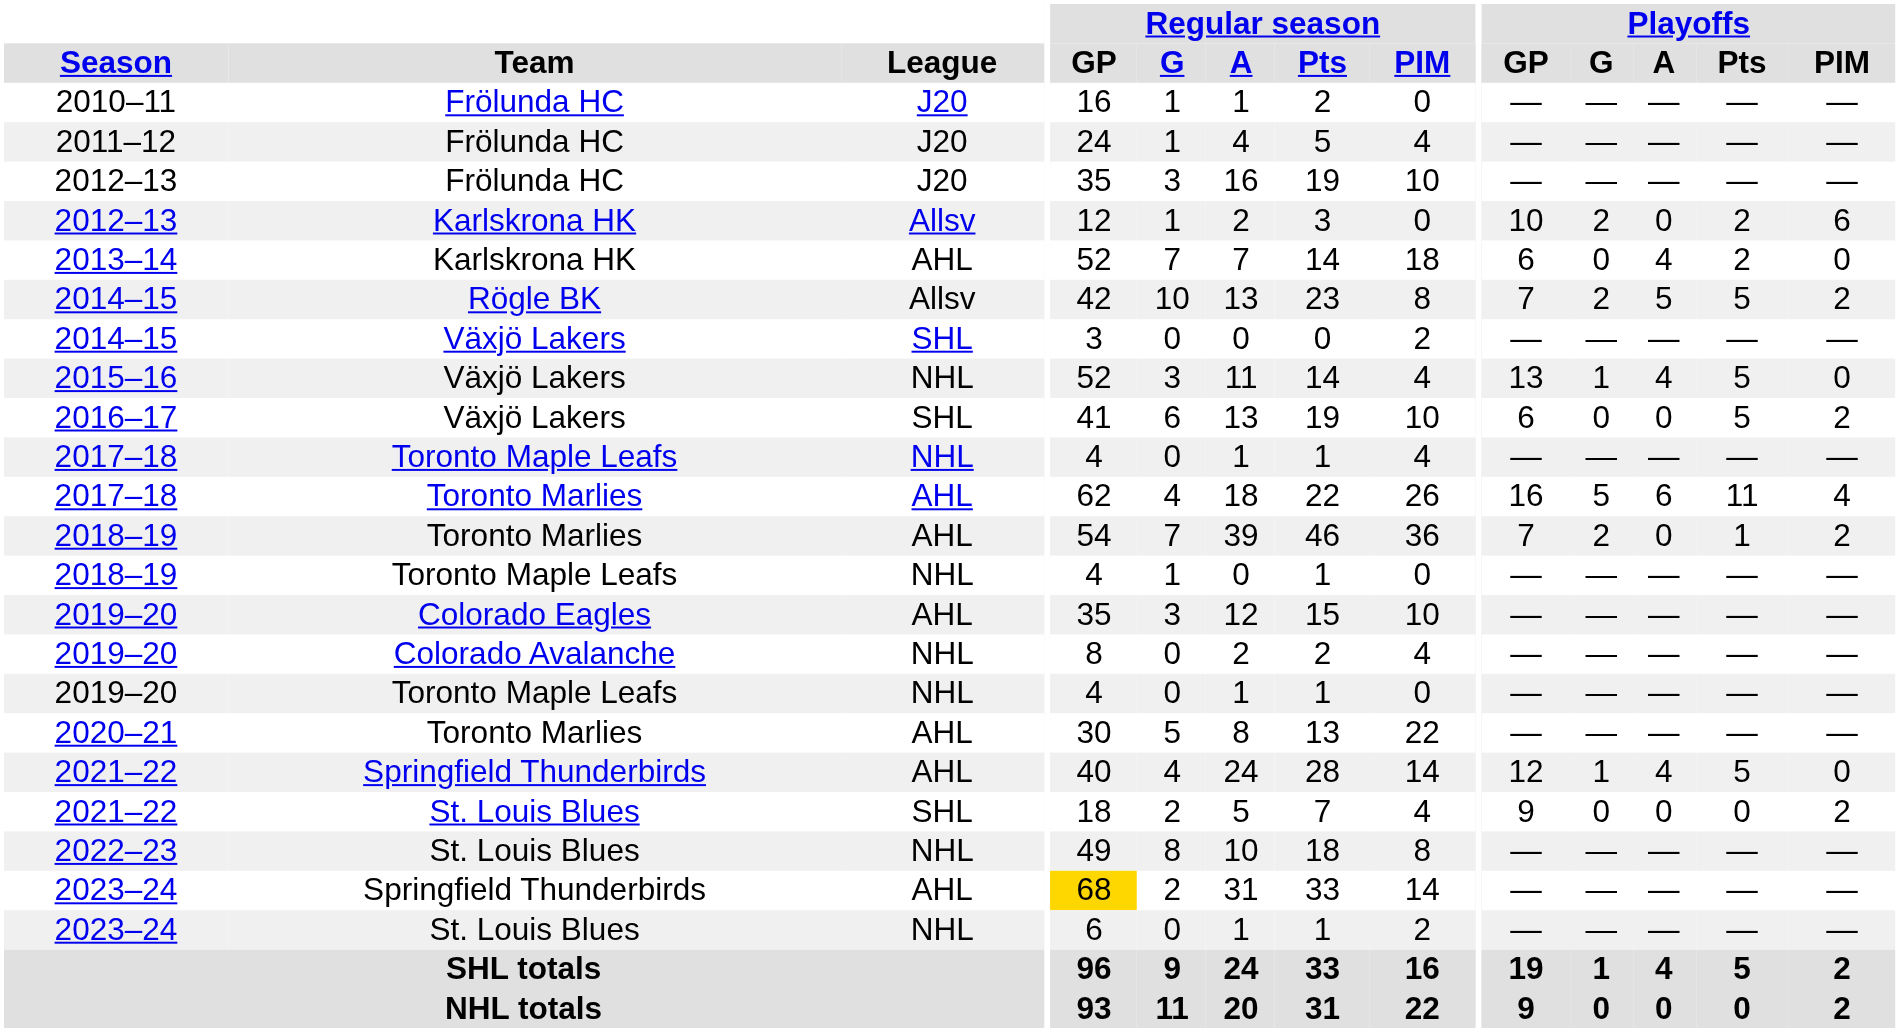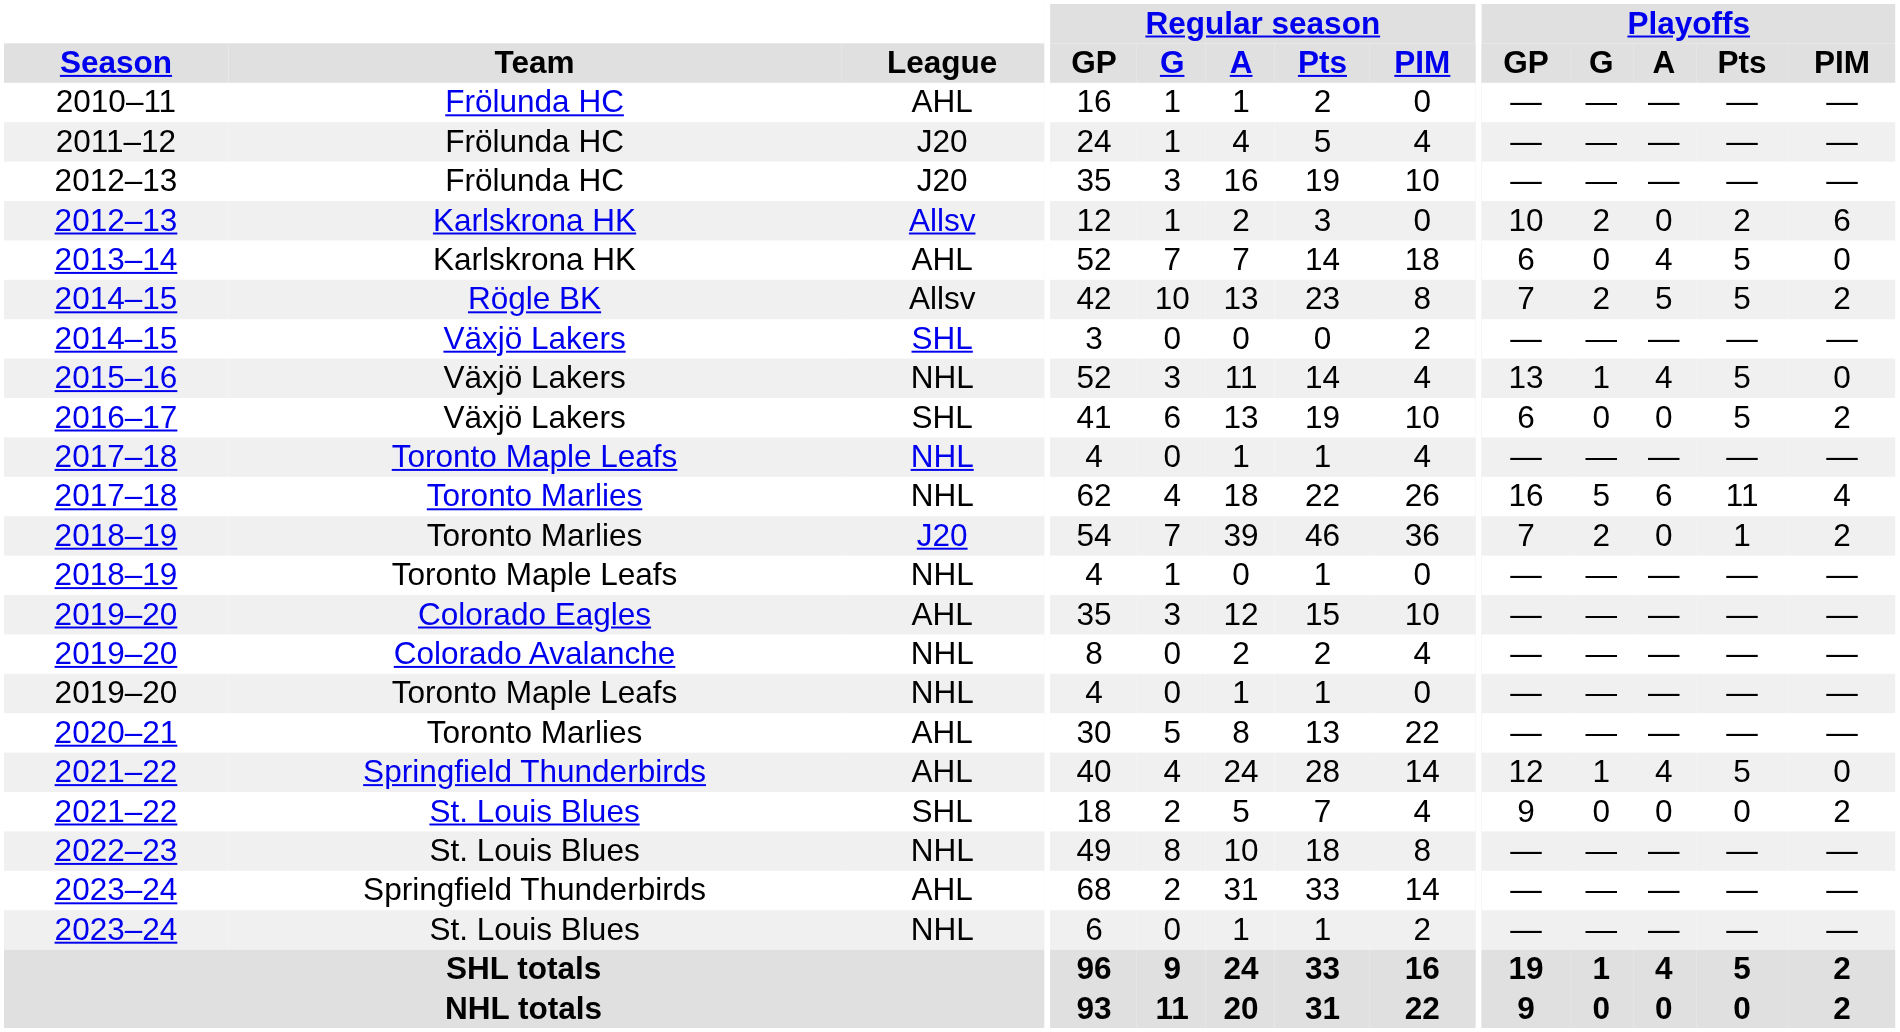 <table border="0" cellpadding="1" cellspacing="0" style="text-align:center; width:60em">
 <tr bgcolor="#e0e0e0">
 <th colspan="3" bgcolor="#ffffff"></th>
 <th rowspan="99" bgcolor="#ffffff"></th>
 <th colspan="5"><a href='#'>Regular season</a></th>
 <th rowspan="99" bgcolor="#ffffff"></th>
 <th colspan="5"><a href='#'>Playoffs</a></th>
 </tr>
 <tr bgcolor="#e0e0e0">
 <th><a href='#'>Season</a></th>
 <th>Team</th>
 <th>League</th>
 <th>GP</th>
 <th><a href='#'>G</a></th>
 <th><a href='#'>A</a></th>
 <th><a href='#'>Pts</a></th>
 <th><a href='#'>PIM</a></th>
 <th>GP</th>
 <th>G</th>
 <th>A</th>
 <th>Pts</th>
 <th>PIM</th>
 </tr>
 <tr>
 <td>2010–11</td>
 <td><a href='#'>Frölunda HC</a></td>
-<td><a href='#'>J20</a></td>
+<td>AHL</td>
 <td>16</td>
 <td>1</td>
 <td>1</td>
 <td>2</td>
 <td>0</td>
 <td>—</td>
 <td>—</td>
 <td>—</td>
 <td>—</td>
 <td>—</td>
 </tr>
 <tr bgcolor="#f0f0f0">
 <td>2011–12</td>
 <td>Frölunda HC</td>
 <td>J20</td>
 <td>24</td>
 <td>1</td>
 <td>4</td>
 <td>5</td>
 <td>4</td>
 <td>—</td>
 <td>—</td>
 <td>—</td>
 <td>—</td>
 <td>—</td>
 </tr>
 <tr>
 <td>2012–13</td>
 <td>Frölunda HC</td>
 <td>J20</td>
 <td>35</td>
 <td>3</td>
 <td>16</td>
 <td>19</td>
 <td>10</td>
 <td>—</td>
 <td>—</td>
 <td>—</td>
 <td>—</td>
 <td>—</td>
 </tr>
 <tr bgcolor="#f0f0f0">
 <td><a href='#'>2012–13</a></td>
 <td><a href='#'>Karlskrona HK</a></td>
 <td><a href='#'>Allsv</a></td>
 <td>12</td>
 <td>1</td>
 <td>2</td>
 <td>3</td>
 <td>0</td>
 <td>10</td>
 <td>2</td>
 <td>0</td>
 <td>2</td>
 <td>6</td>
 </tr>
 <tr>
 <td><a href='#'>2013–14</a></td>
 <td>Karlskrona HK</td>
 <td>AHL</td>
 <td>52</td>
 <td>7</td>
 <td>7</td>
 <td>14</td>
 <td>18</td>
 <td>6</td>
 <td>0</td>
 <td>4</td>
-<td>2</td>
+<td>5</td>
 <td>0</td>
 </tr>
 <tr bgcolor="#f0f0f0">
 <td><a href='#'>2014–15</a></td>
 <td><a href='#'>Rögle BK</a></td>
 <td>Allsv</td>
 <td>42</td>
 <td>10</td>
 <td>13</td>
 <td>23</td>
 <td>8</td>
 <td>7</td>
 <td>2</td>
 <td>5</td>
 <td>5</td>
 <td>2</td>
 </tr>
 <tr>
 <td><a href='#'>2014–15</a></td>
 <td><a href='#'>Växjö Lakers</a></td>
 <td><a href='#'>SHL</a></td>
 <td>3</td>
 <td>0</td>
 <td>0</td>
 <td>0</td>
 <td>2</td>
 <td>—</td>
 <td>—</td>
 <td>—</td>
 <td>—</td>
 <td>—</td>
 </tr>
 <tr bgcolor="#f0f0f0">
 <td><a href='#'>2015–16</a></td>
 <td>Växjö Lakers</td>
 <td>NHL</td>
 <td>52</td>
 <td>3</td>
 <td>11</td>
 <td>14</td>
 <td>4</td>
 <td>13</td>
 <td>1</td>
 <td>4</td>
 <td>5</td>
 <td>0</td>
 </tr>
 <tr>
 <td><a href='#'>2016–17</a></td>
 <td>Växjö Lakers</td>
 <td>SHL</td>
 <td>41</td>
 <td>6</td>
 <td>13</td>
 <td>19</td>
 <td>10</td>
 <td>6</td>
 <td>0</td>
 <td>0</td>
 <td>5</td>
 <td>2</td>
 </tr>
 <tr bgcolor="#f0f0f0">
 <td><a href='#'>2017–18</a></td>
 <td><a href='#'>Toronto Maple Leafs</a></td>
 <td><a href='#'>NHL</a></td>
 <td>4</td>
 <td>0</td>
 <td>1</td>
 <td>1</td>
 <td>4</td>
 <td>—</td>
 <td>—</td>
 <td>—</td>
 <td>—</td>
 <td>—</td>
 </tr>
 <tr>
 <td><a href='#'>2017–18</a></td>
 <td><a href='#'>Toronto Marlies</a></td>
-<td><a href='#'>AHL</a></td>
+<td>NHL</td>
 <td>62</td>
 <td>4</td>
 <td>18</td>
 <td>22</td>
 <td>26</td>
 <td>16</td>
 <td>5</td>
 <td>6</td>
 <td>11</td>
 <td>4</td>
 </tr>
 <tr bgcolor="#f0f0f0">
 <td><a href='#'>2018–19</a></td>
 <td>Toronto Marlies</td>
-<td>AHL</td>
+<td><a href='#'>J20</a></td>
 <td>54</td>
 <td>7</td>
 <td>39</td>
 <td>46</td>
 <td>36</td>
 <td>7</td>
 <td>2</td>
 <td>0</td>
 <td>1</td>
 <td>2</td>
 </tr>
 <tr>
 <td><a href='#'>2018–19</a></td>
 <td>Toronto Maple Leafs</td>
 <td>NHL</td>
 <td>4</td>
 <td>1</td>
 <td>0</td>
 <td>1</td>
 <td>0</td>
 <td>—</td>
 <td>—</td>
 <td>—</td>
 <td>—</td>
 <td>—</td>
 </tr>
 <tr bgcolor="#f0f0f0">
 <td><a href='#'>2019–20</a></td>
 <td><a href='#'>Colorado Eagles</a></td>
 <td>AHL</td>
 <td>35</td>
 <td>3</td>
 <td>12</td>
 <td>15</td>
 <td>10</td>
 <td>—</td>
 <td>—</td>
 <td>—</td>
 <td>—</td>
 <td>—</td>
 </tr>
 <tr>
 <td><a href='#'>2019–20</a></td>
 <td><a href='#'>Colorado Avalanche</a></td>
 <td>NHL</td>
 <td>8</td>
 <td>0</td>
 <td>2</td>
 <td>2</td>
 <td>4</td>
 <td>—</td>
 <td>—</td>
 <td>—</td>
 <td>—</td>
 <td>—</td>
 </tr>
 <tr bgcolor="#f0f0f0">
 <td>2019–20</td>
 <td>Toronto Maple Leafs</td>
 <td>NHL</td>
 <td>4</td>
 <td>0</td>
 <td>1</td>
 <td>1</td>
 <td>0</td>
 <td>—</td>
 <td>—</td>
 <td>—</td>
 <td>—</td>
 <td>—</td>
 </tr>
 <tr>
 <td><a href='#'>2020–21</a></td>
 <td>Toronto Marlies</td>
 <td>AHL</td>
 <td>30</td>
 <td>5</td>
 <td>8</td>
 <td>13</td>
 <td>22</td>
 <td>—</td>
 <td>—</td>
 <td>—</td>
 <td>—</td>
 <td>—</td>
 </tr>
 <tr bgcolor="#f0f0f0">
 <td><a href='#'>2021–22</a></td>
 <td><a href='#'>Springfield Thunderbirds</a></td>
 <td>AHL</td>
 <td>40</td>
 <td>4</td>
 <td>24</td>
 <td>28</td>
 <td>14</td>
 <td>12</td>
 <td>1</td>
 <td>4</td>
 <td>5</td>
 <td>0</td>
 </tr>
 <tr>
 <td><a href='#'>2021–22</a></td>
 <td><a href='#'>St. Louis Blues</a></td>
 <td>SHL</td>
 <td>18</td>
 <td>2</td>
 <td>5</td>
 <td>7</td>
 <td>4</td>
 <td>9</td>
 <td>0</td>
 <td>0</td>
 <td>0</td>
 <td>2</td>
 </tr>
 <tr bgcolor="#f0f0f0">
 <td><a href='#'>2022–23</a></td>
 <td>St. Louis Blues</td>
 <td>NHL</td>
 <td>49</td>
 <td>8</td>
 <td>10</td>
 <td>18</td>
 <td>8</td>
 <td>—</td>
 <td>—</td>
 <td>—</td>
 <td>—</td>
 <td>—</td>
 </tr>
 <tr>
 <td><a href='#'>2023–24</a></td>
 <td>Springfield Thunderbirds</td>
 <td>AHL</td>
-<td style="background: gold;">68</td>
+<td>68</td>
 <td>2</td>
 <td>31</td>
 <td>33</td>
 <td>14</td>
 <td>—</td>
 <td>—</td>
 <td>—</td>
 <td>—</td>
 <td>—</td>
 </tr>
 <tr bgcolor="#f0f0f0">
 <td><a href='#'>2023–24</a></td>
 <td>St. Louis Blues</td>
 <td>NHL</td>
 <td>6</td>
 <td>0</td>
 <td>1</td>
 <td>1</td>
 <td>2</td>
 <td>—</td>
 <td>—</td>
 <td>—</td>
 <td>—</td>
 <td>—</td>
 </tr>
 <tr bgcolor="#e0e0e0">
 <th colspan="3">SHL totals</th>
 <th>96</th>
 <th>9</th>
 <th>24</th>
 <th>33</th>
 <th>16</th>
 <th>19</th>
 <th>1</th>
 <th>4</th>
 <th>5</th>
 <th>2</th>
 </tr>
 <tr bgcolor="#e0e0e0">
 <th colspan="3">NHL totals</th>
 <th>93</th>
 <th>11</th>
 <th>20</th>
 <th>31</th>
 <th>22</th>
 <th>9</th>
 <th>0</th>
 <th>0</th>
 <th>0</th>
 <th>2</th>
 </tr>
 </table>
